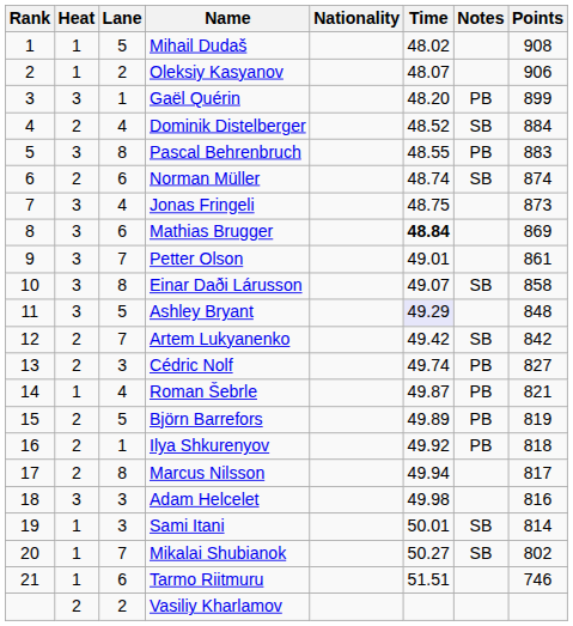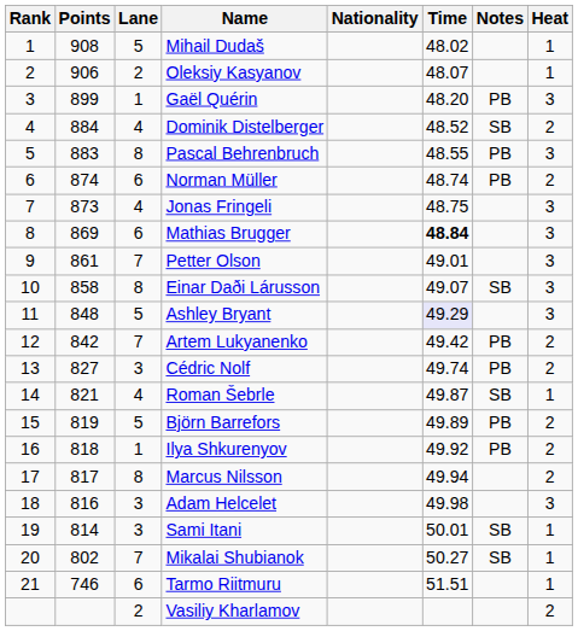 <table class="wikitable sortable" style="text-align:center">
 <tr>
 <th>Rank</th>
-<th>Heat</th>
+<th>Points</th>
 <th>Lane</th>
 <th>Name</th>
 <th>Nationality</th>
 <th>Time</th>
 <th>Notes</th>
-<th>Points</th>
+<th>Heat</th>
 </tr>
 <tr>
 <td>1</td>
-<td>1</td>
+<td>908</td>
 <td>5</td>
 <td align="left"><a href='#'>Mihail Dudaš</a></td>
 <td align=left></td>
 <td>48.02</td>
 <td></td>
-<td>908</td>
+<td>1</td>
 </tr>
 <tr>
 <td>2</td>
-<td>1</td>
+<td>906</td>
 <td>2</td>
 <td align="left"><a href='#'>Oleksiy Kasyanov</a></td>
 <td align=left></td>
 <td>48.07</td>
 <td></td>
-<td>906</td>
+<td>1</td>
 </tr>
 <tr>
 <td>3</td>
-<td>3</td>
+<td>899</td>
 <td>1</td>
 <td align="left"><a href='#'>Gaël Quérin</a></td>
 <td align=left></td>
 <td>48.20</td>
 <td>PB</td>
-<td>899</td>
+<td>3</td>
 </tr>
 <tr>
 <td>4</td>
-<td>2</td>
+<td>884</td>
 <td>4</td>
 <td align="left"><a href='#'>Dominik Distelberger</a></td>
 <td align=left></td>
 <td>48.52</td>
 <td>SB</td>
-<td>884</td>
+<td>2</td>
 </tr>
 <tr>
 <td>5</td>
-<td>3</td>
+<td>883</td>
 <td>8</td>
 <td align="left"><a href='#'>Pascal Behrenbruch</a></td>
 <td align=left></td>
 <td>48.55</td>
 <td>PB</td>
-<td>883</td>
+<td>3</td>
 </tr>
 <tr>
 <td>6</td>
-<td>2</td>
+<td>874</td>
 <td>6</td>
 <td align="left"><a href='#'>Norman Müller</a></td>
 <td align=left></td>
 <td>48.74</td>
-<td>SB</td>
-<td>874</td>
+<td>PB</td>
+<td>2</td>
 </tr>
 <tr>
 <td>7</td>
-<td>3</td>
+<td>873</td>
 <td>4</td>
 <td align="left"><a href='#'>Jonas Fringeli</a></td>
 <td align=left></td>
 <td>48.75</td>
 <td></td>
-<td>873</td>
+<td>3</td>
 </tr>
 <tr>
 <td>8</td>
-<td>3</td>
+<td>869</td>
 <td>6</td>
 <td align="left"><a href='#'>Mathias Brugger</a></td>
 <td align=left></td>
 <td><strong>48.84</strong></td>
 <td></td>
-<td>869</td>
+<td>3</td>
 </tr>
 <tr>
 <td>9</td>
-<td>3</td>
+<td>861</td>
 <td>7</td>
 <td align="left"><a href='#'>Petter Olson</a></td>
 <td align=left></td>
 <td>49.01</td>
 <td></td>
-<td>861</td>
+<td>3</td>
 </tr>
 <tr>
 <td>10</td>
-<td>3</td>
+<td>858</td>
 <td>8</td>
 <td align="left"><a href='#'>Einar Daði Lárusson</a></td>
 <td align=left></td>
 <td>49.07</td>
 <td>SB</td>
-<td>858</td>
+<td>3</td>
 </tr>
 <tr>
 <td>11</td>
-<td>3</td>
+<td>848</td>
 <td>5</td>
 <td align="left"><a href='#'>Ashley Bryant</a></td>
 <td align=left></td>
 <td style="background: lavender;">49.29</td>
 <td></td>
-<td>848</td>
+<td>3</td>
 </tr>
 <tr>
 <td>12</td>
-<td>2</td>
+<td>842</td>
 <td>7</td>
 <td align="left"><a href='#'>Artem Lukyanenko</a></td>
 <td align=left></td>
 <td>49.42</td>
-<td>SB</td>
-<td>842</td>
+<td>PB</td>
+<td>2</td>
 </tr>
 <tr>
 <td>13</td>
-<td>2</td>
+<td>827</td>
 <td>3</td>
 <td align="left"><a href='#'>Cédric Nolf</a></td>
 <td align=left></td>
 <td>49.74</td>
 <td>PB</td>
-<td>827</td>
+<td>2</td>
 </tr>
 <tr>
 <td>14</td>
-<td>1</td>
+<td>821</td>
 <td>4</td>
 <td align="left"><a href='#'>Roman Šebrle</a></td>
 <td align=left></td>
 <td>49.87</td>
-<td>PB</td>
-<td>821</td>
+<td>SB</td>
+<td>1</td>
 </tr>
 <tr>
 <td>15</td>
-<td>2</td>
+<td>819</td>
 <td>5</td>
 <td align="left"><a href='#'>Björn Barrefors</a></td>
 <td align=left></td>
 <td>49.89</td>
 <td>PB</td>
-<td>819</td>
+<td>2</td>
 </tr>
 <tr>
 <td>16</td>
-<td>2</td>
+<td>818</td>
 <td>1</td>
 <td align="left"><a href='#'>Ilya Shkurenyov</a></td>
 <td align=left></td>
 <td>49.92</td>
 <td>PB</td>
-<td>818</td>
+<td>2</td>
 </tr>
 <tr>
 <td>17</td>
-<td>2</td>
+<td>817</td>
 <td>8</td>
 <td align="left"><a href='#'>Marcus Nilsson</a></td>
 <td align=left></td>
 <td>49.94</td>
 <td></td>
-<td>817</td>
+<td>2</td>
 </tr>
 <tr>
 <td>18</td>
-<td>3</td>
+<td>816</td>
 <td>3</td>
 <td align="left"><a href='#'>Adam Helcelet</a></td>
 <td align=left></td>
 <td>49.98</td>
 <td></td>
-<td>816</td>
+<td>3</td>
 </tr>
 <tr>
 <td>19</td>
-<td>1</td>
+<td>814</td>
 <td>3</td>
 <td align="left"><a href='#'>Sami Itani</a></td>
 <td align=left></td>
 <td>50.01</td>
 <td>SB</td>
-<td>814</td>
+<td>1</td>
 </tr>
 <tr>
 <td>20</td>
-<td>1</td>
+<td>802</td>
 <td>7</td>
 <td align="left"><a href='#'>Mikalai Shubianok</a></td>
 <td align=left></td>
 <td>50.27</td>
 <td>SB</td>
-<td>802</td>
+<td>1</td>
 </tr>
 <tr>
 <td>21</td>
-<td>1</td>
+<td>746</td>
 <td>6</td>
 <td align="left"><a href='#'>Tarmo Riitmuru</a></td>
 <td align=left></td>
 <td>51.51</td>
 <td></td>
-<td>746</td>
+<td>1</td>
 </tr>
 <tr>
 <td></td>
-<td>2</td>
+<td></td>
 <td>2</td>
 <td align="left"><a href='#'>Vasiliy Kharlamov</a></td>
 <td align=left></td>
 <td></td>
 <td></td>
-<td></td>
+<td>2</td>
 </tr>
 </table>
